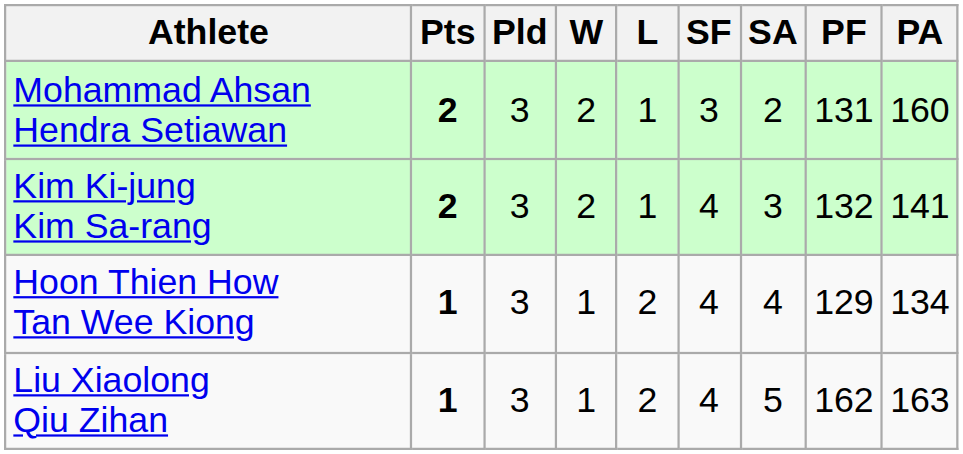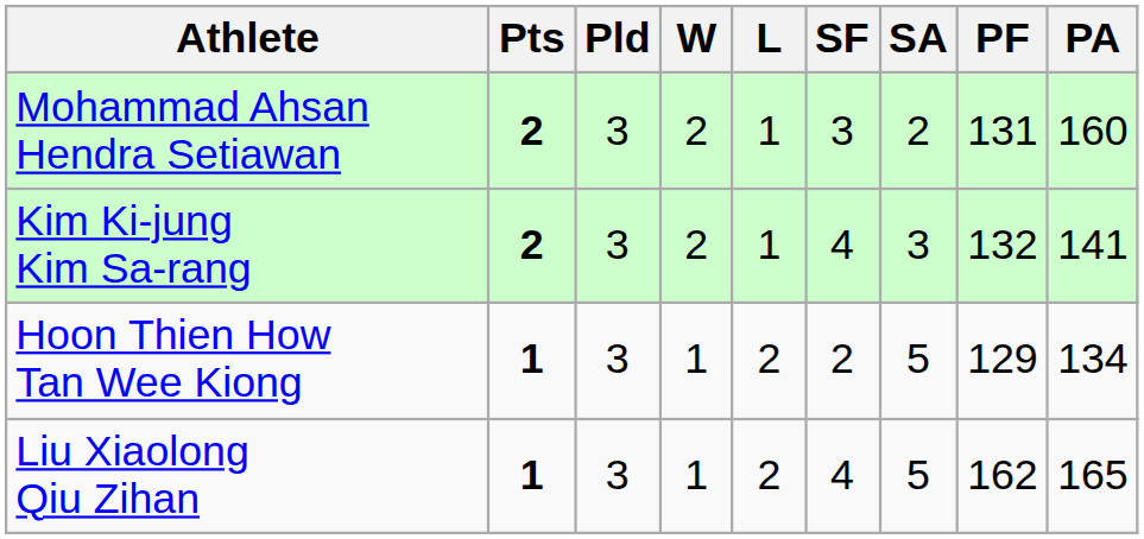 <table class=wikitable style="text-align:center">
 <tr>
 <th width=175>Athlete</th>
 <th width=20>Pts</th>
 <th width=20>Pld</th>
 <th width=20>W</th>
 <th width=20>L</th>
 <th width=20>SF</th>
 <th width=20>SA</th>
 <th width=20>PF</th>
 <th width=20>PA</th>
 </tr>
 <tr bgcolor=ccffcc>
 <td style="text-align:left"> <a href='#'>Mohammad Ahsan</a><br> <a href='#'>Hendra Setiawan</a></td>
 <td><strong>2</strong></td>
 <td>3</td>
 <td>2</td>
 <td>1</td>
 <td>3</td>
 <td>2</td>
 <td>131</td>
 <td>160</td>
 </tr>
 <tr bgcolor=ccffcc>
 <td style="text-align:left"> <a href='#'>Kim Ki-jung</a><br> <a href='#'>Kim Sa-rang</a></td>
 <td><strong>2</strong></td>
 <td>3</td>
 <td>2</td>
 <td>1</td>
 <td>4</td>
 <td>3</td>
 <td>132</td>
 <td>141</td>
 </tr>
 <tr bgcolor=>
 <td style="text-align:left"> <a href='#'>Hoon Thien How</a><br><a href='#'>Tan Wee Kiong</a></td>
 <td><strong>1</strong></td>
 <td>3</td>
 <td>1</td>
 <td>2</td>
-<td>4</td>
-<td>4</td>
+<td>2</td>
+<td>5</td>
 <td>129</td>
 <td>134</td>
 </tr>
 <tr bgcolor=>
 <td style="text-align:left"> <a href='#'>Liu Xiaolong</a><br> <a href='#'>Qiu Zihan</a></td>
 <td><strong>1</strong></td>
 <td>3</td>
 <td>1</td>
 <td>2</td>
 <td>4</td>
 <td>5</td>
 <td>162</td>
-<td>163</td>
+<td>165</td>
 </tr>
 </table>
